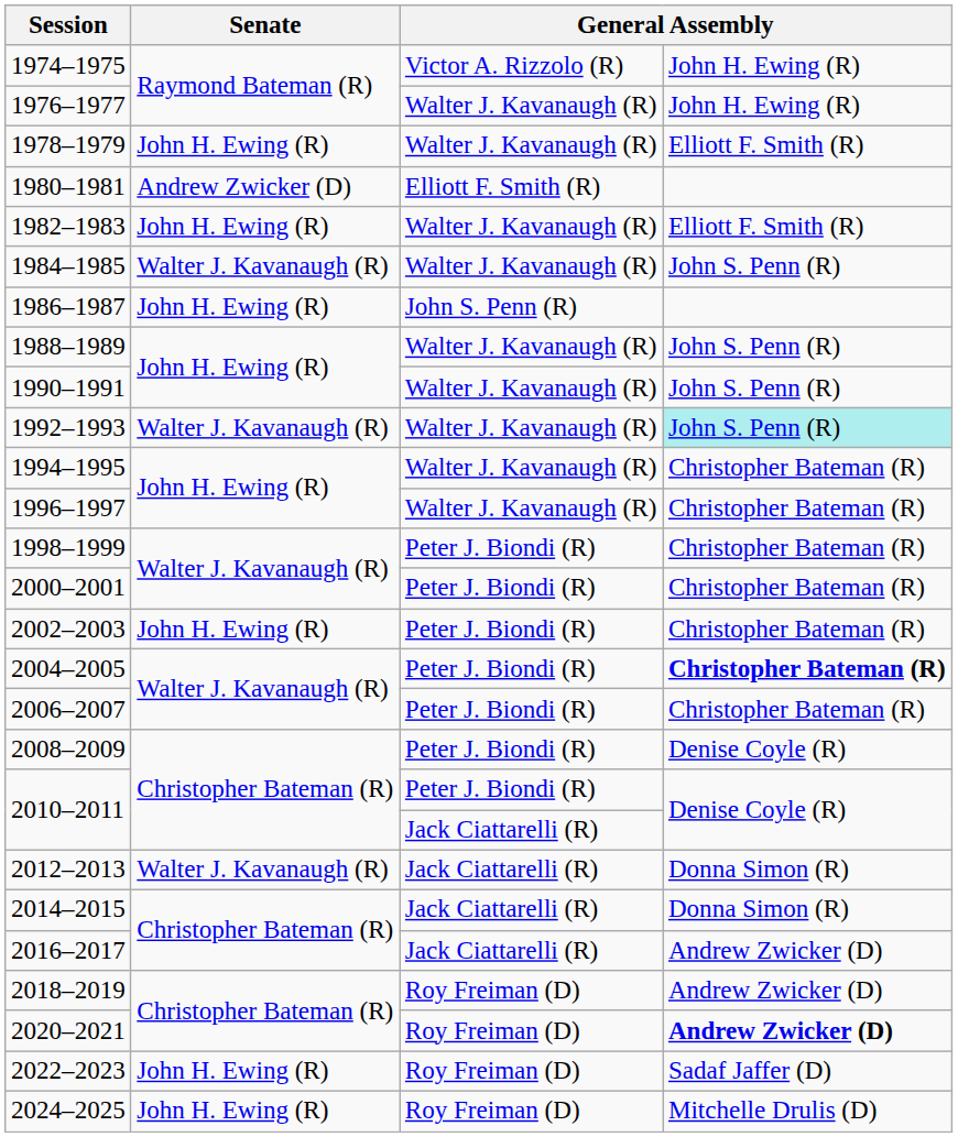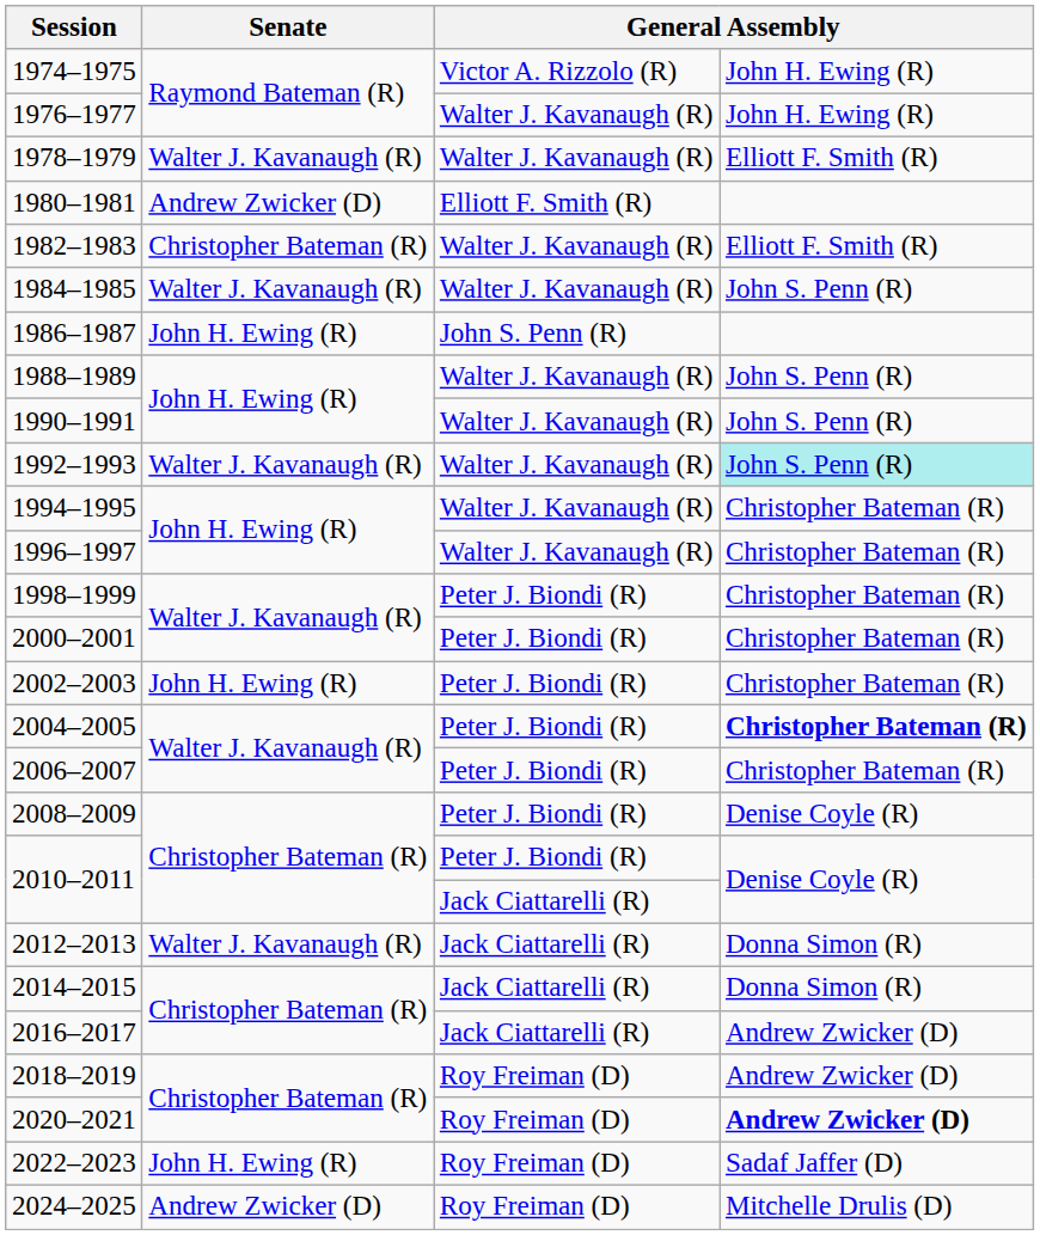 <table class="wikitable">
 <tr>
 <th>Session</th>
 <th>Senate</th>
 <th ! colspan=2>General Assembly</th>
 </tr>
 <tr>
 <td>1974–1975</td>
 <td rowspan=2 ><a href='#'>Raymond Bateman</a> (R)</td>
 <td><a href='#'>Victor A. Rizzolo</a> (R)</td>
 <td><a href='#'>John H. Ewing</a> (R)</td>
 </tr>
 <tr>
 <td>1976–1977</td>
 <td><a href='#'>Walter J. Kavanaugh</a> (R)</td>
 <td><a href='#'>John H. Ewing</a> (R)</td>
 </tr>
 <tr>
 <td>1978–1979</td>
-<td><a href='#'>John H. Ewing</a> (R)</td>
+<td><a href='#'>Walter J. Kavanaugh</a> (R)</td>
 <td><a href='#'>Walter J. Kavanaugh</a> (R)</td>
 <td><a href='#'>Elliott F. Smith</a> (R)</td>
 </tr>
 <tr>
 <td>1980–1981</td>
 <td><a href='#'>Andrew Zwicker</a> (D)</td>
 <td><a href='#'>Elliott F. Smith</a> (R)</td>
 </tr>
 <tr>
 <td>1982–1983</td>
-<td><a href='#'>John H. Ewing</a> (R)</td>
+<td><a href='#'>Christopher Bateman</a> (R)</td>
 <td><a href='#'>Walter J. Kavanaugh</a> (R)</td>
 <td><a href='#'>Elliott F. Smith</a> (R)</td>
 </tr>
 <tr>
 <td>1984–1985</td>
 <td><a href='#'>Walter J. Kavanaugh</a> (R)</td>
 <td><a href='#'>Walter J. Kavanaugh</a> (R)</td>
 <td><a href='#'>John S. Penn</a> (R)</td>
 </tr>
 <tr>
 <td>1986–1987</td>
 <td><a href='#'>John H. Ewing</a> (R)</td>
 <td><a href='#'>John S. Penn</a> (R)</td>
 </tr>
 <tr>
 <td>1988–1989</td>
 <td rowspan=2 ><a href='#'>John H. Ewing</a> (R)</td>
 <td><a href='#'>Walter J. Kavanaugh</a> (R)</td>
 <td><a href='#'>John S. Penn</a> (R)</td>
 </tr>
 <tr>
 <td>1990–1991</td>
 <td><a href='#'>Walter J. Kavanaugh</a> (R)</td>
 <td><a href='#'>John S. Penn</a> (R)</td>
 </tr>
 <tr>
 <td>1992–1993</td>
 <td><a href='#'>Walter J. Kavanaugh</a> (R)</td>
 <td><a href='#'>Walter J. Kavanaugh</a> (R)</td>
 <td style="background: paleturquoise;"><a href='#'>John S. Penn</a> (R)</td>
 </tr>
 <tr>
 <td>1994–1995</td>
 <td rowspan=2 ><a href='#'>John H. Ewing</a> (R)</td>
 <td><a href='#'>Walter J. Kavanaugh</a> (R)</td>
 <td><a href='#'>Christopher Bateman</a> (R)</td>
 </tr>
 <tr>
 <td>1996–1997</td>
 <td><a href='#'>Walter J. Kavanaugh</a> (R)</td>
 <td><a href='#'>Christopher Bateman</a> (R)</td>
 </tr>
 <tr>
 <td>1998–1999</td>
 <td rowspan=2 ><a href='#'>Walter J. Kavanaugh</a> (R)</td>
 <td><a href='#'>Peter J. Biondi</a> (R)</td>
 <td><a href='#'>Christopher Bateman</a> (R)</td>
 </tr>
 <tr>
 <td>2000–2001</td>
 <td><a href='#'>Peter J. Biondi</a> (R)</td>
 <td><a href='#'>Christopher Bateman</a> (R)</td>
 </tr>
 <tr>
 <td>2002–2003</td>
 <td><a href='#'>John H. Ewing</a> (R)</td>
 <td><a href='#'>Peter J. Biondi</a> (R)</td>
 <td><a href='#'>Christopher Bateman</a> (R)</td>
 </tr>
 <tr>
 <td>2004–2005</td>
 <td rowspan=2 ><a href='#'>Walter J. Kavanaugh</a> (R)</td>
 <td><a href='#'>Peter J. Biondi</a> (R)</td>
 <td><strong><a href='#'>Christopher Bateman</a> (R)</strong></td>
 </tr>
 <tr>
 <td>2006–2007</td>
 <td><a href='#'>Peter J. Biondi</a> (R)</td>
 <td><a href='#'>Christopher Bateman</a> (R)</td>
 </tr>
 <tr>
 <td>2008–2009</td>
 <td rowspan=3 ><a href='#'>Christopher Bateman</a> (R)</td>
 <td><a href='#'>Peter J. Biondi</a> (R)</td>
 <td><a href='#'>Denise Coyle</a> (R)</td>
 </tr>
 <tr>
 <td rowspan=2>2010–2011</td>
 <td><a href='#'>Peter J. Biondi</a> (R)</td>
 <td rowspan=2 ><a href='#'>Denise Coyle</a> (R)</td>
 </tr>
 <tr>
 <td><a href='#'>Jack Ciattarelli</a> (R)</td>
 </tr>
 <tr>
 <td>2012–2013</td>
 <td><a href='#'>Walter J. Kavanaugh</a> (R)</td>
 <td><a href='#'>Jack Ciattarelli</a> (R)</td>
 <td><a href='#'>Donna Simon</a> (R)</td>
 </tr>
 <tr>
 <td>2014–2015</td>
 <td rowspan=2 ><a href='#'>Christopher Bateman</a> (R)</td>
 <td><a href='#'>Jack Ciattarelli</a> (R)</td>
 <td><a href='#'>Donna Simon</a> (R)</td>
 </tr>
 <tr>
 <td>2016–2017</td>
 <td><a href='#'>Jack Ciattarelli</a> (R)</td>
 <td><a href='#'>Andrew Zwicker</a> (D)</td>
 </tr>
 <tr>
 <td>2018–2019</td>
 <td rowspan=2 ><a href='#'>Christopher Bateman</a> (R)</td>
 <td><a href='#'>Roy Freiman</a> (D)</td>
 <td><a href='#'>Andrew Zwicker</a> (D)</td>
 </tr>
 <tr>
 <td>2020–2021</td>
 <td><a href='#'>Roy Freiman</a> (D)</td>
 <td><strong><a href='#'>Andrew Zwicker</a> (D)</strong></td>
 </tr>
 <tr>
 <td>2022–2023</td>
 <td><a href='#'>John H. Ewing</a> (R)</td>
 <td><a href='#'>Roy Freiman</a> (D)</td>
 <td><a href='#'>Sadaf Jaffer</a> (D)</td>
 </tr>
 <tr>
 <td>2024–2025</td>
-<td><a href='#'>John H. Ewing</a> (R)</td>
+<td><a href='#'>Andrew Zwicker</a> (D)</td>
 <td><a href='#'>Roy Freiman</a> (D)</td>
 <td><a href='#'>Mitchelle Drulis</a> (D)</td>
 </tr>
 </table>
